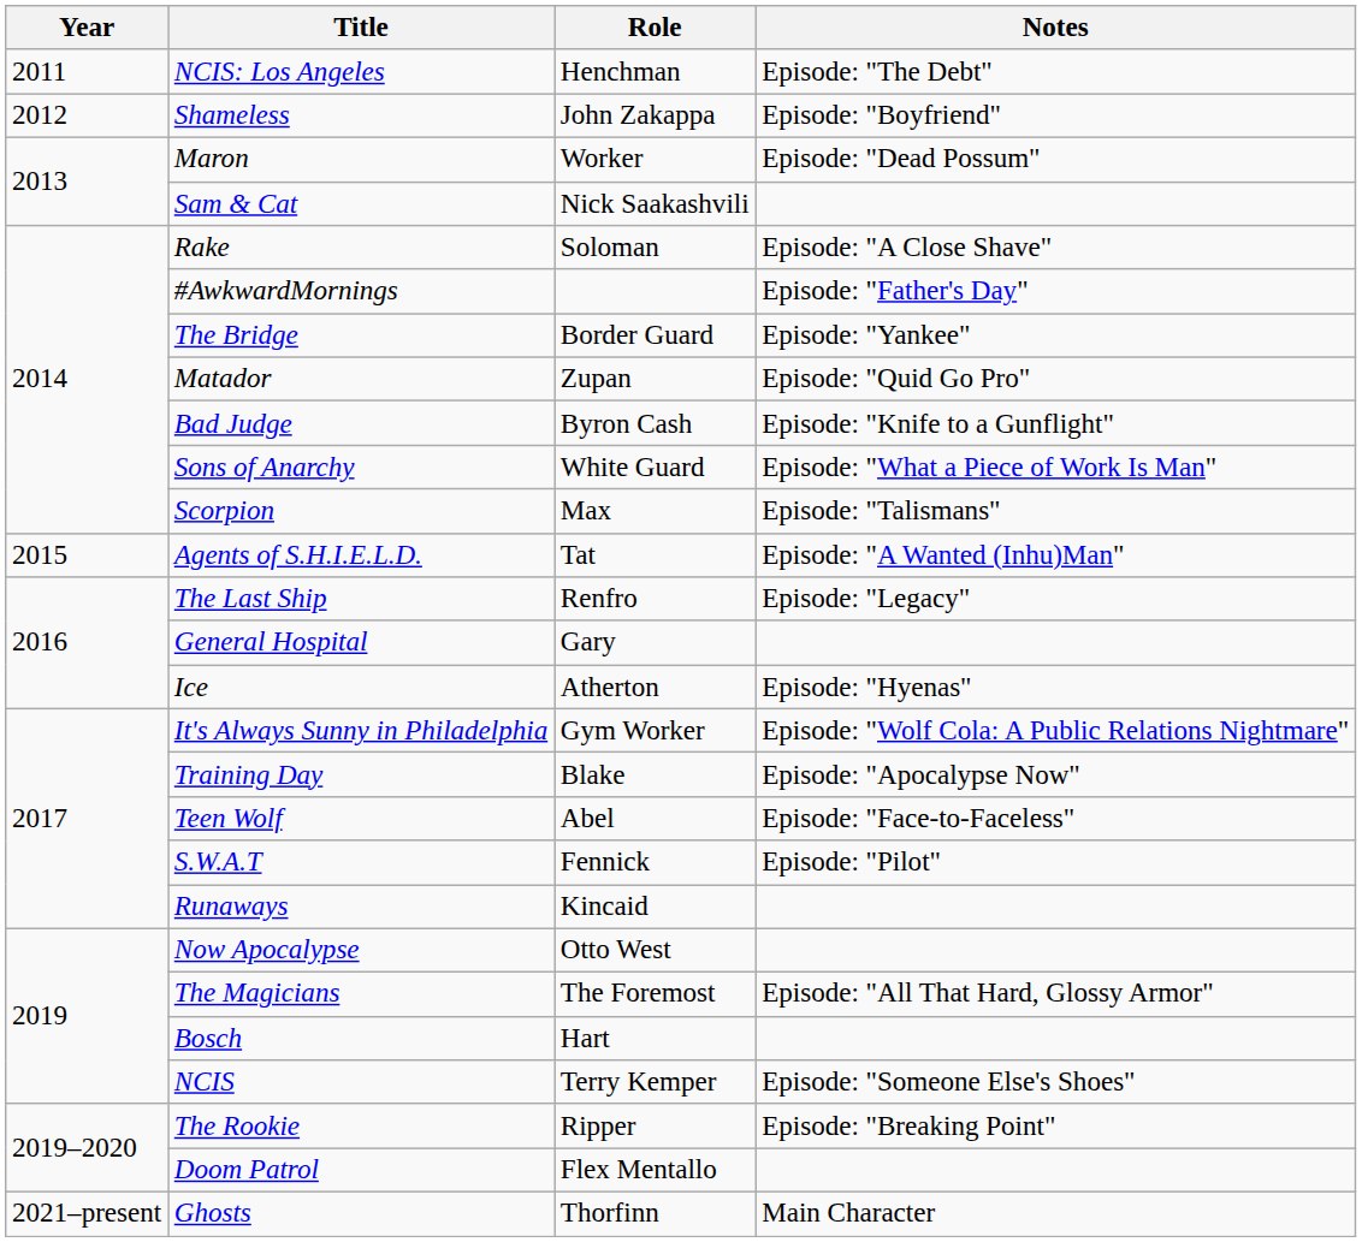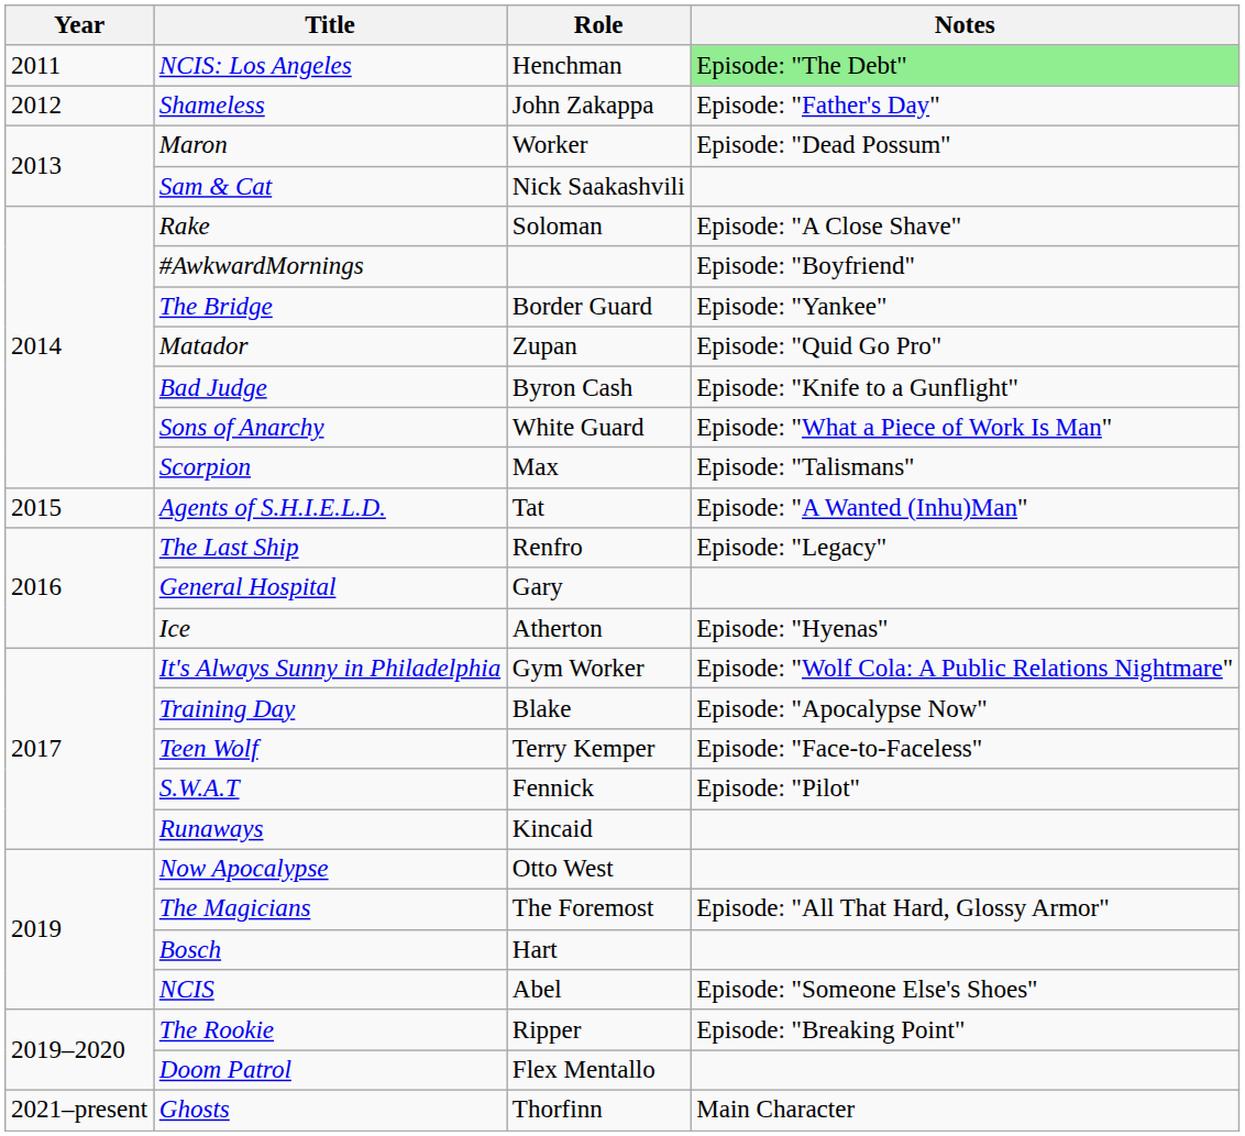 <table class="wikitable">
 <tr>
 <th>Year</th>
 <th>Title</th>
 <th>Role</th>
 <th>Notes</th>
 </tr>
 <tr>
 <td>2011</td>
 <td><em><a href='#'>NCIS: Los Angeles</a></em></td>
 <td>Henchman</td>
-<td>Episode: "The Debt"</td>
+<td style="background: lightgreen;">Episode: "The Debt"</td>
 </tr>
 <tr>
 <td>2012</td>
 <td><em><a href='#'>Shameless</a></em></td>
 <td>John Zakappa</td>
-<td>Episode: "Boyfriend"</td>
+<td>Episode: "<a href='#'>Father's Day</a>"</td>
 </tr>
 <tr>
 <td rowspan="2">2013</td>
 <td><em>Maron</em></td>
 <td>Worker</td>
 <td>Episode: "Dead Possum"</td>
 </tr>
 <tr>
 <td><em><a href='#'>Sam & Cat</a></em></td>
 <td>Nick Saakashvili</td>
 <td></td>
 </tr>
 <tr>
 <td rowspan="7">2014</td>
 <td><em>Rake</em></td>
 <td>Soloman</td>
 <td>Episode: "A Close Shave"</td>
 </tr>
 <tr>
 <td><em>#AwkwardMornings</em></td>
 <td></td>
-<td>Episode: "<a href='#'>Father's Day</a>"</td>
+<td>Episode: "Boyfriend"</td>
 </tr>
 <tr>
 <td><em><a href='#'>The Bridge</a></em></td>
 <td>Border Guard</td>
 <td>Episode: "Yankee"</td>
 </tr>
 <tr>
 <td><em>Matador</em></td>
 <td>Zupan</td>
 <td>Episode: "Quid Go Pro"</td>
 </tr>
 <tr>
 <td><em><a href='#'>Bad Judge</a></em></td>
 <td>Byron Cash</td>
 <td>Episode: "Knife to a Gunflight"</td>
 </tr>
 <tr>
 <td><em><a href='#'>Sons of Anarchy</a></em></td>
 <td>White Guard</td>
 <td>Episode: "<a href='#'>What a Piece of Work Is Man</a>"</td>
 </tr>
 <tr>
 <td><em><a href='#'>Scorpion</a></em></td>
 <td>Max</td>
 <td>Episode: "Talismans"</td>
 </tr>
 <tr>
 <td>2015</td>
 <td><em><a href='#'>Agents of S.H.I.E.L.D.</a></em></td>
 <td>Tat</td>
 <td>Episode: "<a href='#'>A Wanted (Inhu)Man</a>"</td>
 </tr>
 <tr>
 <td rowspan="3">2016</td>
 <td><em><a href='#'>The Last Ship</a></em></td>
 <td>Renfro</td>
 <td>Episode: "Legacy"</td>
 </tr>
 <tr>
 <td><em><a href='#'>General Hospital</a></em></td>
 <td>Gary</td>
 <td></td>
 </tr>
 <tr>
 <td><em>Ice</em></td>
 <td>Atherton</td>
 <td>Episode: "Hyenas"</td>
 </tr>
 <tr>
 <td rowspan="5">2017</td>
 <td><em><a href='#'>It's Always Sunny in Philadelphia</a></em></td>
 <td>Gym Worker</td>
 <td>Episode: "<a href='#'>Wolf Cola: A Public Relations Nightmare</a>"</td>
 </tr>
 <tr>
 <td><em><a href='#'>Training Day</a></em></td>
 <td>Blake</td>
 <td>Episode: "Apocalypse Now"</td>
 </tr>
 <tr>
 <td><em><a href='#'>Teen Wolf</a></em></td>
-<td>Abel</td>
+<td>Terry Kemper</td>
 <td>Episode: "Face-to-Faceless"</td>
 </tr>
 <tr>
 <td><em><a href='#'>S.W.A.T</a></em></td>
 <td>Fennick</td>
 <td>Episode: "Pilot"</td>
 </tr>
 <tr>
 <td><em><a href='#'>Runaways</a></em></td>
 <td>Kincaid</td>
 <td></td>
 </tr>
 <tr>
 <td rowspan="4">2019</td>
 <td><em><a href='#'>Now Apocalypse</a></em></td>
 <td>Otto West</td>
 <td></td>
 </tr>
 <tr>
 <td><em><a href='#'>The Magicians</a></em></td>
 <td>The Foremost</td>
 <td>Episode: "All That Hard, Glossy Armor"</td>
 </tr>
 <tr>
 <td><em><a href='#'>Bosch</a></em></td>
 <td>Hart</td>
 <td></td>
 </tr>
 <tr>
 <td><em><a href='#'>NCIS</a></em></td>
-<td>Terry Kemper</td>
+<td>Abel</td>
 <td>Episode: "Someone Else's Shoes"</td>
 </tr>
 <tr>
 <td rowspan="2">2019–2020</td>
 <td><em><a href='#'>The Rookie</a></em></td>
 <td>Ripper</td>
 <td>Episode: "Breaking Point"</td>
 </tr>
 <tr>
 <td><em><a href='#'>Doom Patrol</a></em></td>
 <td>Flex Mentallo</td>
 <td></td>
 </tr>
 <tr>
 <td>2021–present</td>
 <td><em><a href='#'>Ghosts</a></em></td>
 <td>Thorfinn</td>
 <td>Main Character</td>
 </tr>
 </table>
